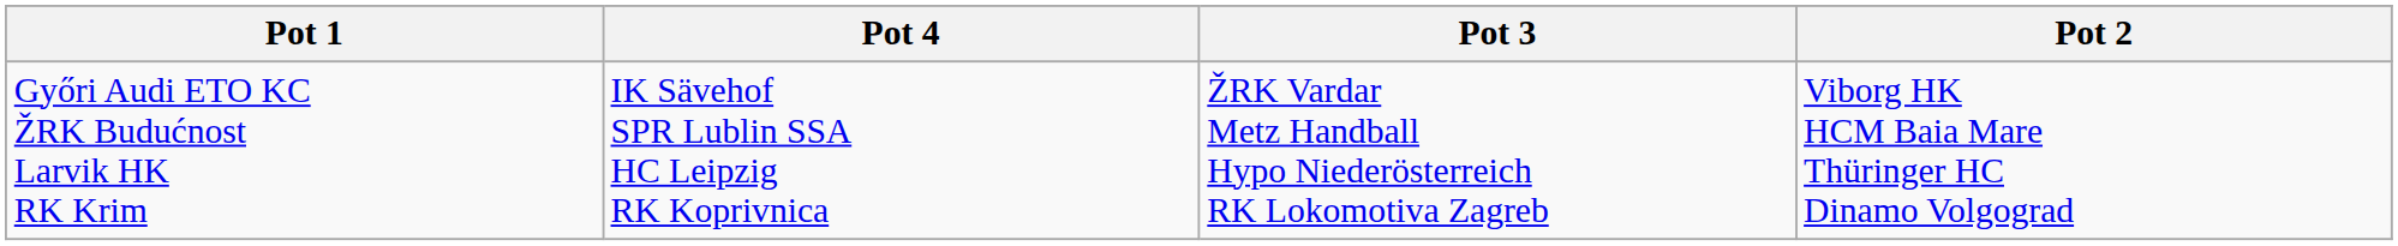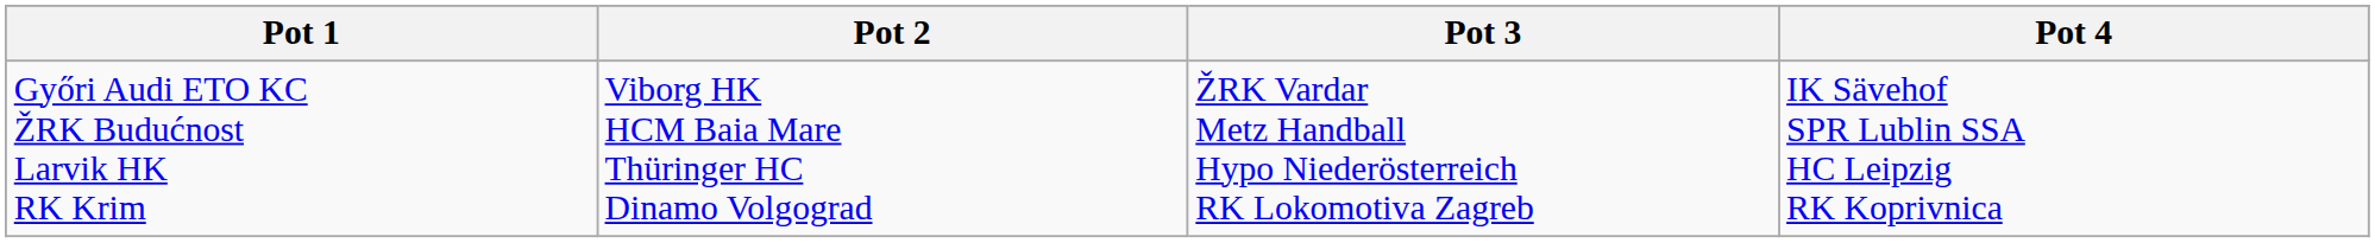 <table class="wikitable">
 <tr>
 <th width=15%>Pot 1</th>
+<th width=15%>Pot 2</th>
+<th width=15%>Pot 3</th>
 <th width=15%>Pot 4</th>
-<th width=15%>Pot 3</th>
-<th width=15%>Pot 2</th>
 </tr>
 <tr>
 <td valign="top"> <a href='#'>Győri Audi ETO KC</a><br> <a href='#'>ŽRK Budućnost</a><br> <a href='#'>Larvik HK</a><br> <a href='#'>RK Krim</a></td>
+<td valign="top"> <a href='#'>Viborg HK</a><br> <a href='#'>HCM Baia Mare</a><br> <a href='#'>Thüringer HC</a><br> <a href='#'>Dinamo Volgograd</a></td>
+<td valign="top"> <a href='#'>ŽRK Vardar</a><br> <a href='#'>Metz Handball</a><br> <a href='#'>Hypo Niederösterreich</a><br> <a href='#'>RK Lokomotiva Zagreb</a></td>
 <td valign="top"> <a href='#'>IK Sävehof</a><br> <a href='#'>SPR Lublin SSA</a><br> <a href='#'>HC Leipzig</a><br> <a href='#'>RK Koprivnica</a></td>
-<td valign="top"> <a href='#'>ŽRK Vardar</a><br> <a href='#'>Metz Handball</a><br> <a href='#'>Hypo Niederösterreich</a><br> <a href='#'>RK Lokomotiva Zagreb</a></td>
-<td valign="top"> <a href='#'>Viborg HK</a><br> <a href='#'>HCM Baia Mare</a><br> <a href='#'>Thüringer HC</a><br> <a href='#'>Dinamo Volgograd</a></td>
 </tr>
 </table>
